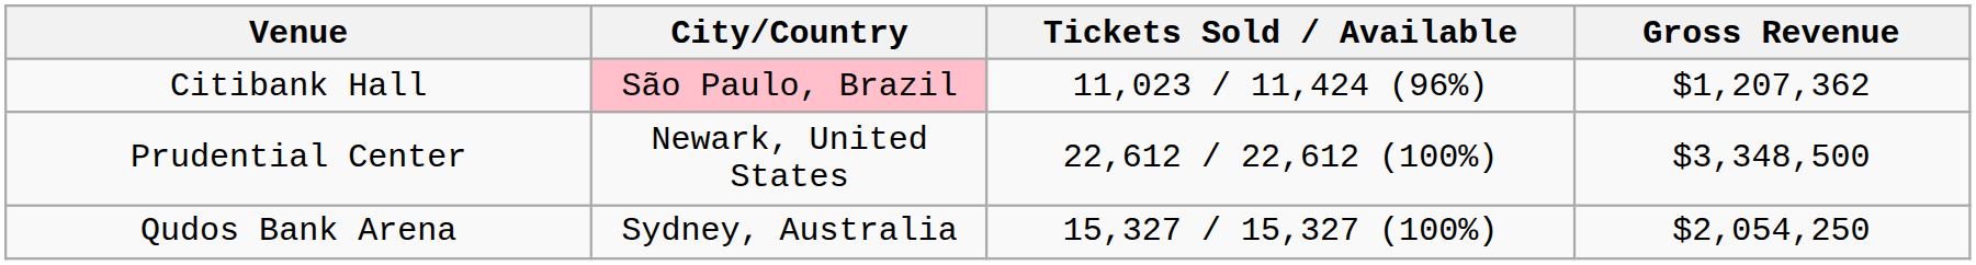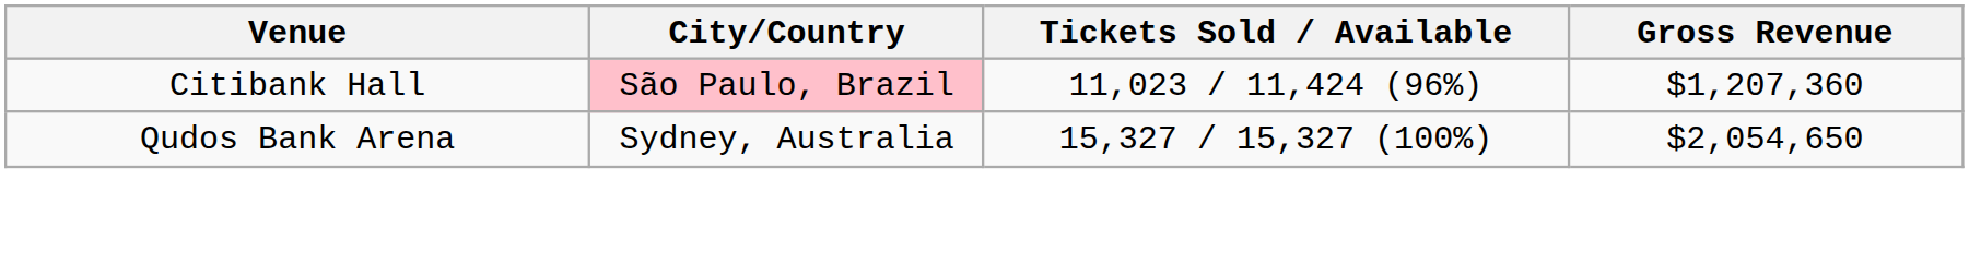 <table class="wikitable" style="text-align:center">
 <tr>
 <th style="width:225px;">Venue</th>
 <th style="width:150px;">City/Country</th>
 <th style="width:225px;">Tickets Sold / Available</th>
 <th style="width:150px;">Gross Revenue</th>
 </tr>
 <tr>
 <td>Citibank Hall</td>
 <td style="background: pink;">São Paulo, Brazil</td>
 <td>11,023 / 11,424 (96%)</td>
-<td>$1,207,362</td>
-</tr>
-<tr>
-<td>Prudential Center</td>
-<td>Newark, United States</td>
-<td>22,612 / 22,612 (100%)</td>
-<td>$3,348,500</td>
+<td>$1,207,360</td>
 </tr>
 <tr>
 <td>Qudos Bank Arena</td>
 <td>Sydney, Australia</td>
 <td>15,327 / 15,327 (100%)</td>
-<td>$2,054,250</td>
+<td>$2,054,650</td>
 </tr>
 </table>
